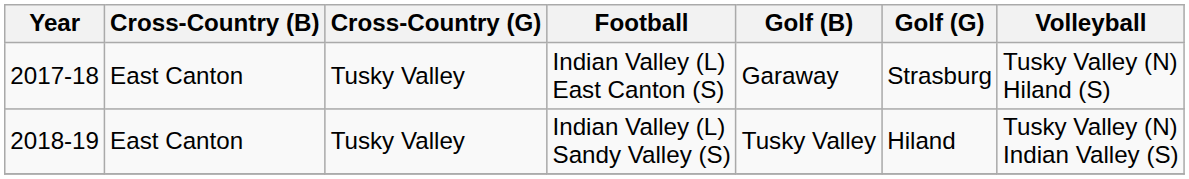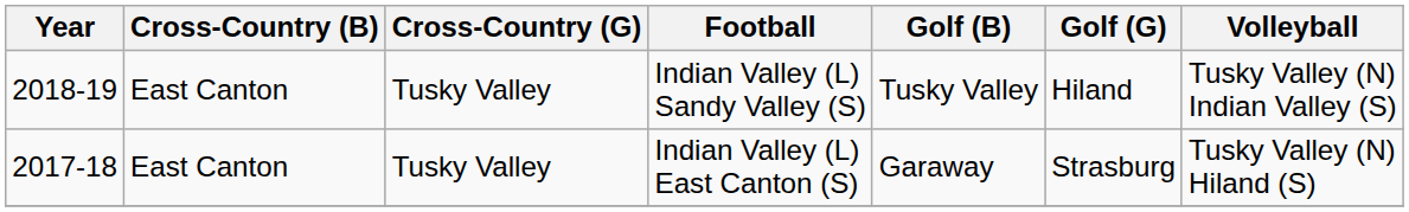 <table class="wikitable">
 <tr>
 <th>Year</th>
 <th>Cross-Country (B)</th>
 <th>Cross-Country (G)</th>
 <th>Football</th>
 <th>Golf (B)</th>
 <th>Golf (G)</th>
 <th>Volleyball</th>
 </tr>
 <tr>
+<td>2018-19</td>
+<td>East Canton</td>
+<td>Tusky Valley</td>
+<td>Indian Valley (L)<br>Sandy Valley (S)</td>
+<td>Tusky Valley</td>
+<td>Hiland</td>
+<td>Tusky Valley (N)<br>Indian Valley (S)</td>
+</tr>
+<tr>
 <td>2017-18</td>
 <td>East Canton</td>
 <td>Tusky Valley</td>
 <td>Indian Valley (L)<br>East Canton (S)</td>
 <td>Garaway</td>
 <td>Strasburg</td>
 <td>Tusky Valley (N)<br>Hiland (S)</td>
 </tr>
 <tr>
-<td>2018-19</td>
-<td>East Canton</td>
-<td>Tusky Valley</td>
-<td>Indian Valley (L)<br>Sandy Valley (S)</td>
-<td>Tusky Valley</td>
-<td>Hiland</td>
-<td>Tusky Valley (N)<br>Indian Valley (S)</td>
-</tr>
-<tr>
 </tr>
 </table>
